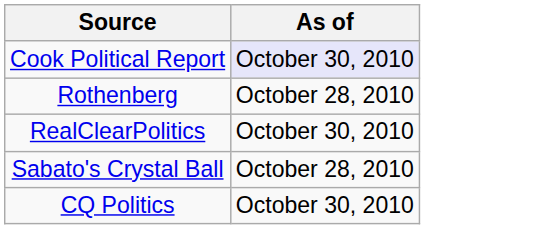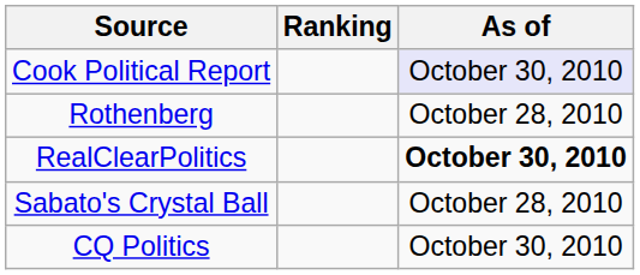 <table class="wikitable" style="text-align:center">
 <tr>
 <th>Source</th>
+<th>Ranking</th>
 <th>As of</th>
 </tr>
 <tr>
 <td><a href='#'>Cook Political Report</a></td>
+<td></td>
 <td style="background: lavender;">October 30, 2010</td>
 </tr>
 <tr>
 <td><a href='#'>Rothenberg</a></td>
+<td></td>
 <td>October 28, 2010</td>
 </tr>
 <tr>
 <td><a href='#'>RealClearPolitics</a></td>
-<td>October 30, 2010</td>
+<td></td>
+<td><strong>October 30, 2010</strong></td>
 </tr>
 <tr>
 <td><a href='#'>Sabato's Crystal Ball</a></td>
+<td></td>
 <td>October 28, 2010</td>
 </tr>
 <tr>
 <td><a href='#'>CQ Politics</a></td>
+<td></td>
 <td>October 30, 2010</td>
 </tr>
 </table>
